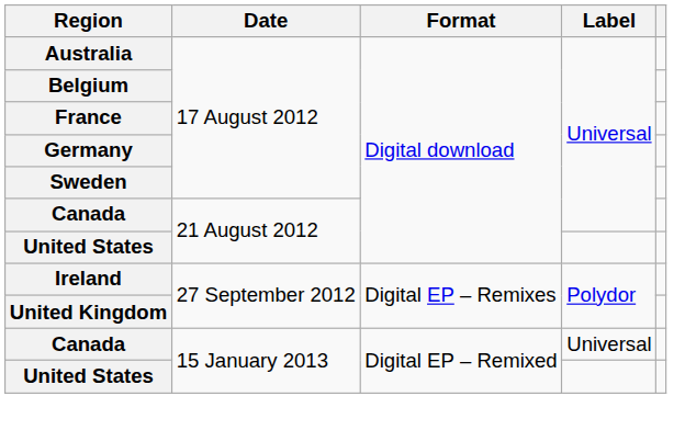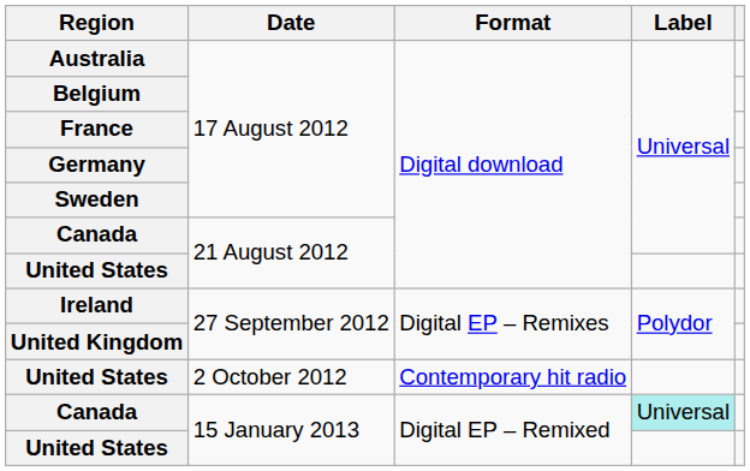 <table class="wikitable plainrowheaders">
 <tr>
 <th scope="col">Region</th>
 <th scope="col">Date</th>
 <th scope="col">Format</th>
 <th scope="col">Label</th>
 <th scope="col"></th>
 </tr>
 <tr>
 <th scope="row">Australia</th>
 <td rowspan="5">17 August 2012</td>
 <td rowspan="7"><a href='#'>Digital download</a></td>
 <td rowspan="6"><a href='#'>Universal</a></td>
 <td align="center"></td>
 </tr>
 <tr>
 <th scope="row">Belgium</th>
 <td align="center"></td>
 </tr>
 <tr>
 <th scope="row">France</th>
 <td align="center"></td>
 </tr>
 <tr>
 <th scope="row">Germany</th>
 <td align="center"></td>
 </tr>
 <tr>
 <th scope="row">Sweden</th>
 <td align="center"></td>
 </tr>
 <tr>
 <th scope="row">Canada</th>
 <td rowspan="2">21 August 2012</td>
 <td align="center"></td>
 </tr>
 <tr>
 <th scope="row">United States</th>
 <td></td>
 <td align="center"></td>
 </tr>
 <tr>
 <th scope="row">Ireland</th>
 <td rowspan="2">27 September 2012</td>
 <td rowspan="2">Digital <a href='#'>EP</a> – Remixes</td>
 <td rowspan="2"><a href='#'>Polydor</a></td>
 <td align="center"></td>
 </tr>
 <tr>
 <th scope="row">United Kingdom</th>
 <td align="center"></td>
 </tr>
 <tr>
+<th scope="row">United States</th>
+<td>2 October 2012</td>
+<td><a href='#'>Contemporary hit radio</a></td>
+<td></td>
+<td align="center"></td>
+</tr>
+<tr>
 <th scope="row">Canada</th>
 <td rowspan="2">15 January 2013</td>
 <td rowspan="2">Digital EP – Remixed</td>
-<td>Universal</td>
+<td style="background: paleturquoise;">Universal</td>
 <td align="center"></td>
 </tr>
 <tr>
 <th scope="row">United States</th>
 <td></td>
 <td align="center"></td>
 </tr>
 </table>
